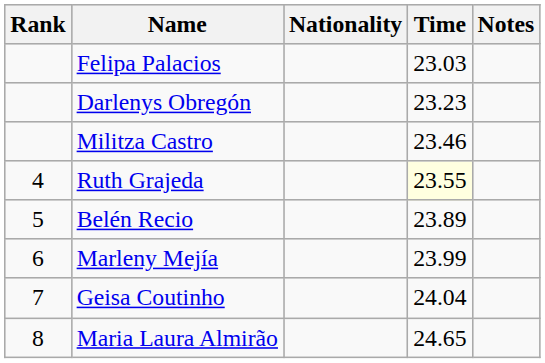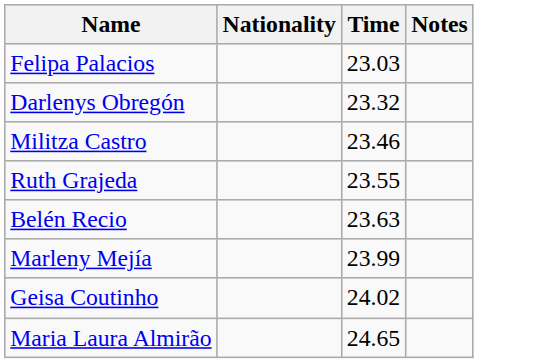 <table class="wikitable sortable" style="text-align:center;font-size:95%">
 <tr>
-<th>Rank</th>
 <th>Name</th>
 <th>Nationality</th>
 <th>Time</th>
 <th>Notes</th>
 </tr>
 <tr>
-<td></td>
 <td align=left><a href='#'>Felipa Palacios</a></td>
 <td align=left></td>
 <td>23.03</td>
 <td></td>
 </tr>
 <tr>
-<td></td>
 <td align=left><a href='#'>Darlenys Obregón</a></td>
 <td align=left></td>
-<td>23.23</td>
+<td>23.32</td>
 <td></td>
 </tr>
 <tr>
-<td></td>
 <td align=left><a href='#'>Militza Castro</a></td>
 <td align=left></td>
 <td>23.46</td>
 <td></td>
 </tr>
 <tr>
-<td>4</td>
 <td align=left><a href='#'>Ruth Grajeda</a></td>
 <td align=left></td>
-<td style="background: lightyellow;">23.55</td>
+<td>23.55</td>
 <td></td>
 </tr>
 <tr>
-<td>5</td>
 <td align=left><a href='#'>Belén Recio</a></td>
 <td align=left></td>
-<td>23.89</td>
+<td>23.63</td>
 <td></td>
 </tr>
 <tr>
-<td>6</td>
 <td align=left><a href='#'>Marleny Mejía</a></td>
 <td align=left></td>
 <td>23.99</td>
 <td></td>
 </tr>
 <tr>
-<td>7</td>
 <td align=left><a href='#'>Geisa Coutinho</a></td>
 <td align=left></td>
-<td>24.04</td>
+<td>24.02</td>
 <td></td>
 </tr>
 <tr>
-<td>8</td>
 <td align=left><a href='#'>Maria Laura Almirão</a></td>
 <td align=left></td>
 <td>24.65</td>
 <td></td>
 </tr>
 </table>
